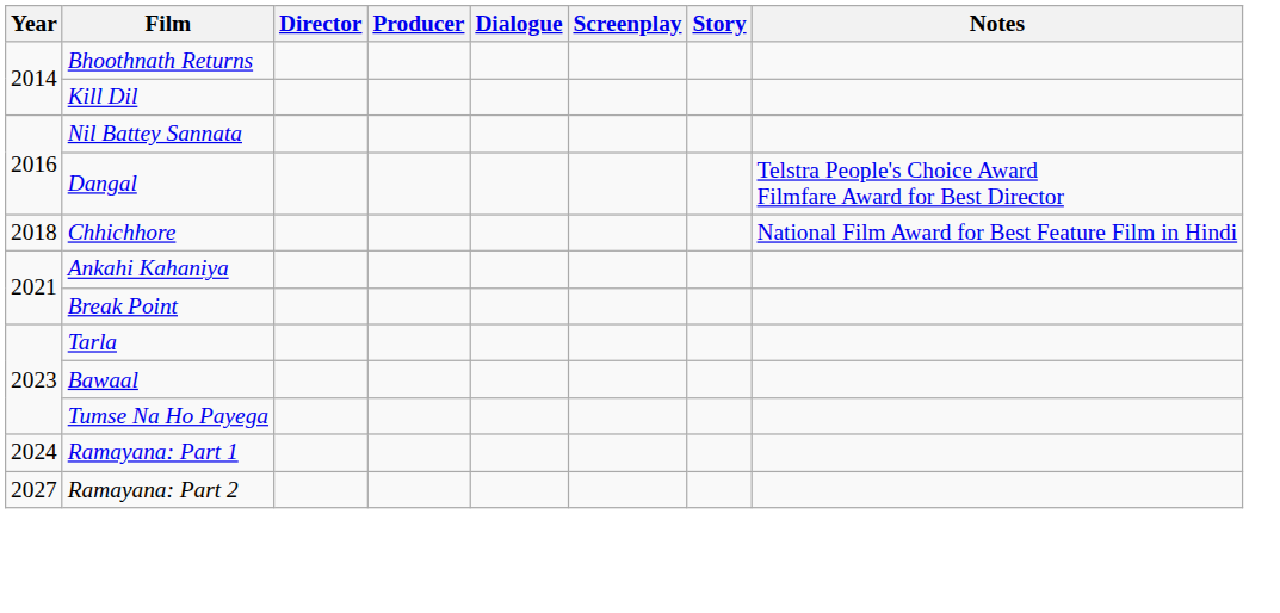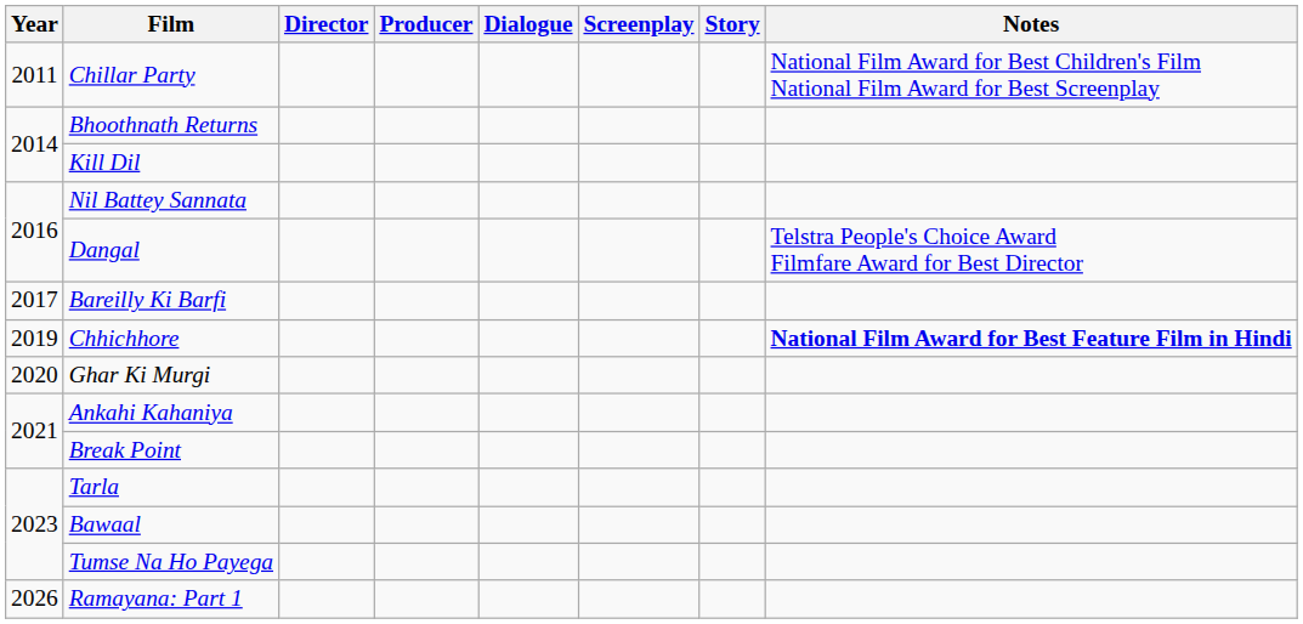 <table class="wikitable">
 <tr>
 <th>Year</th>
 <th>Film</th>
 <th><a href='#'>Director</a></th>
 <th><a href='#'>Producer</a></th>
 <th><a href='#'>Dialogue</a></th>
 <th><a href='#'>Screenplay</a></th>
 <th><a href='#'>Story</a></th>
 <th>Notes</th>
+</tr>
+<tr>
+<td style="text-align:center;">2011</td>
+<td><em><a href='#'>Chillar Party</a></em></td>
+<td></td>
+<td></td>
+<td></td>
+<td></td>
+<td></td>
+<td><a href='#'>National Film Award for Best Children's Film</a><br><a href='#'>National Film Award for Best Screenplay</a></td>
 </tr>
 <tr>
 <td rowspan="2">2014</td>
 <td><em><a href='#'>Bhoothnath Returns</a></em></td>
 <td></td>
 <td></td>
 <td></td>
 <td></td>
 <td></td>
 <td></td>
 </tr>
 <tr>
 <td><em><a href='#'>Kill Dil</a></em></td>
 <td></td>
 <td></td>
 <td></td>
 <td></td>
 <td></td>
 <td></td>
 </tr>
 <tr>
 <td rowspan="2">2016</td>
 <td><em><a href='#'>Nil Battey Sannata</a></em></td>
 <td></td>
 <td></td>
 <td></td>
 <td></td>
 <td></td>
 <td></td>
 </tr>
 <tr>
 <td><em><a href='#'>Dangal</a></em></td>
 <td></td>
 <td></td>
 <td></td>
 <td></td>
 <td></td>
 <td><a href='#'>Telstra People's Choice Award</a><br><a href='#'>Filmfare Award for Best Director</a></td>
 </tr>
 <tr>
-<td style="text-align:center;">2018</td>
+<td>2017</td>
+<td><em><a href='#'>Bareilly Ki Barfi</a></em></td>
+<td></td>
+<td></td>
+<td></td>
+<td></td>
+<td></td>
+<td></td>
+</tr>
+<tr>
+<td style="text-align:center;">2019</td>
 <td><em><a href='#'>Chhichhore</a></em></td>
 <td></td>
 <td></td>
 <td></td>
 <td></td>
 <td></td>
-<td><a href='#'>National Film Award for Best Feature Film in Hindi</a></td>
+<td><strong><a href='#'>National Film Award for Best Feature Film in Hindi</a></strong></td>
+</tr>
+<tr>
+<td>2020</td>
+<td><em>Ghar Ki Murgi</em></td>
+<td></td>
+<td></td>
+<td></td>
+<td></td>
+<td></td>
+<td></td>
 </tr>
 <tr>
 <td rowspan="2">2021</td>
 <td><em><a href='#'>Ankahi Kahaniya</a></em></td>
 <td></td>
 <td></td>
 <td></td>
 <td></td>
 <td></td>
 <td></td>
 </tr>
 <tr>
 <td><a href='#'><em>Break Point</em></a></td>
 <td></td>
 <td></td>
 <td></td>
 <td></td>
 <td></td>
 <td></td>
 </tr>
 <tr>
 <td rowspan="3">2023</td>
 <td><em><a href='#'>Tarla</a></em></td>
 <td></td>
 <td></td>
 <td></td>
 <td></td>
 <td></td>
 <td></td>
 </tr>
 <tr>
 <td><em><a href='#'>Bawaal</a></em></td>
 <td></td>
 <td></td>
 <td></td>
 <td></td>
 <td></td>
 <td></td>
 </tr>
 <tr>
 <td><em><a href='#'>Tumse Na Ho Payega</a></em></td>
 <td></td>
 <td></td>
 <td></td>
 <td></td>
 <td></td>
 <td></td>
 </tr>
 <tr>
-<td>2024</td>
+<td>2026</td>
 <td><em><a href='#'>Ramayana: Part 1</a></em></td>
 <td></td>
 <td></td>
 <td></td>
 <td></td>
 <td></td>
 <td></td>
 </tr>
-<tr>
-<td>2027</td>
-<td><em>Ramayana: Part 2</em></td>
-<td></td>
-<td></td>
-<td></td>
-<td></td>
-<td></td>
-<td></td>
-</tr>
 </table>
